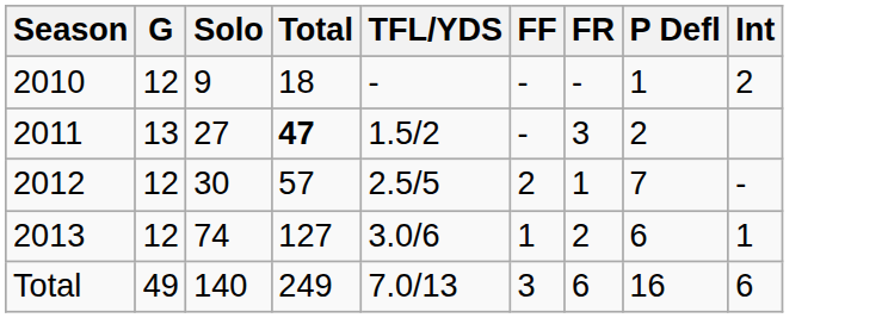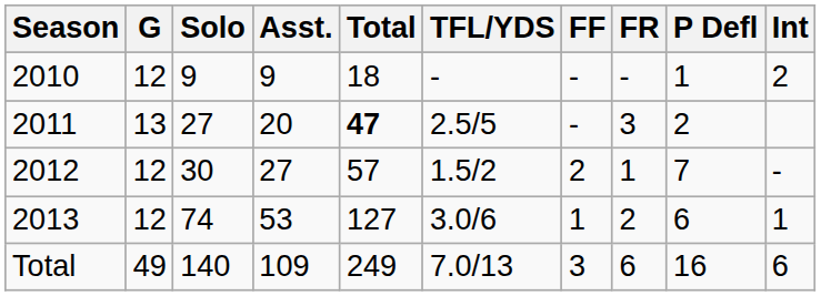 <table class="wikitable">
 <tr>
 <th>Season</th>
 <th>G</th>
 <th>Solo</th>
+<th>Asst.</th>
 <th>Total</th>
 <th>TFL/YDS</th>
 <th>FF</th>
 <th>FR</th>
 <th>P Defl</th>
 <th>Int</th>
 </tr>
 <tr>
 <td>2010</td>
 <td>12</td>
+<td>9</td>
 <td>9</td>
 <td>18</td>
 <td>-</td>
 <td>-</td>
 <td>-</td>
 <td>1</td>
 <td>2</td>
 </tr>
 <tr>
 <td>2011</td>
 <td>13</td>
 <td>27</td>
+<td>20</td>
 <td><strong>47</strong></td>
-<td>1.5/2</td>
+<td>2.5/5</td>
 <td>-</td>
 <td>3</td>
 <td>2</td>
 <td></td>
 </tr>
 <tr>
 <td>2012</td>
 <td>12</td>
 <td>30</td>
+<td>27</td>
 <td>57</td>
-<td>2.5/5</td>
+<td>1.5/2</td>
 <td>2</td>
 <td>1</td>
 <td>7</td>
 <td>-</td>
 </tr>
 <tr>
 <td>2013</td>
 <td>12</td>
 <td>74</td>
+<td>53</td>
 <td>127</td>
 <td>3.0/6</td>
 <td>1</td>
 <td>2</td>
 <td>6</td>
 <td>1</td>
 </tr>
 <tr>
 <td>Total</td>
 <td>49</td>
 <td>140</td>
+<td>109</td>
 <td>249</td>
 <td>7.0/13</td>
 <td>3</td>
 <td>6</td>
 <td>16</td>
 <td>6</td>
 </tr>
 </table>
